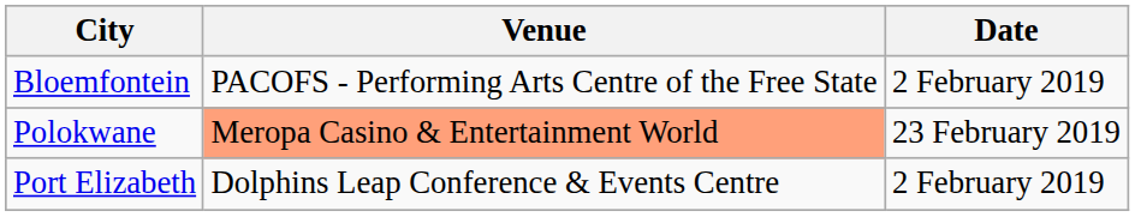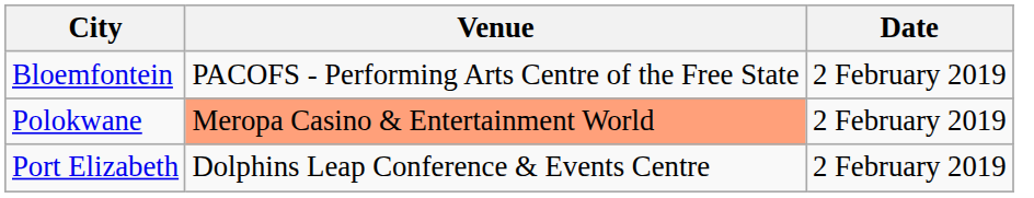 <table class="wikitable">
 <tr>
 <th>City</th>
 <th>Venue</th>
 <th>Date</th>
 </tr>
 <tr>
 <td><a href='#'>Bloemfontein</a></td>
 <td>PACOFS - Performing Arts Centre of the Free State</td>
 <td>2 February 2019</td>
 </tr>
 <tr>
 <td><a href='#'>Polokwane</a></td>
 <td style="background: lightsalmon;">Meropa Casino & Entertainment World</td>
-<td>23 February 2019</td>
+<td>2 February 2019</td>
 </tr>
 <tr>
 <td><a href='#'>Port Elizabeth</a></td>
 <td>Dolphins Leap Conference & Events Centre</td>
 <td>2 February 2019</td>
 </tr>
 </table>
